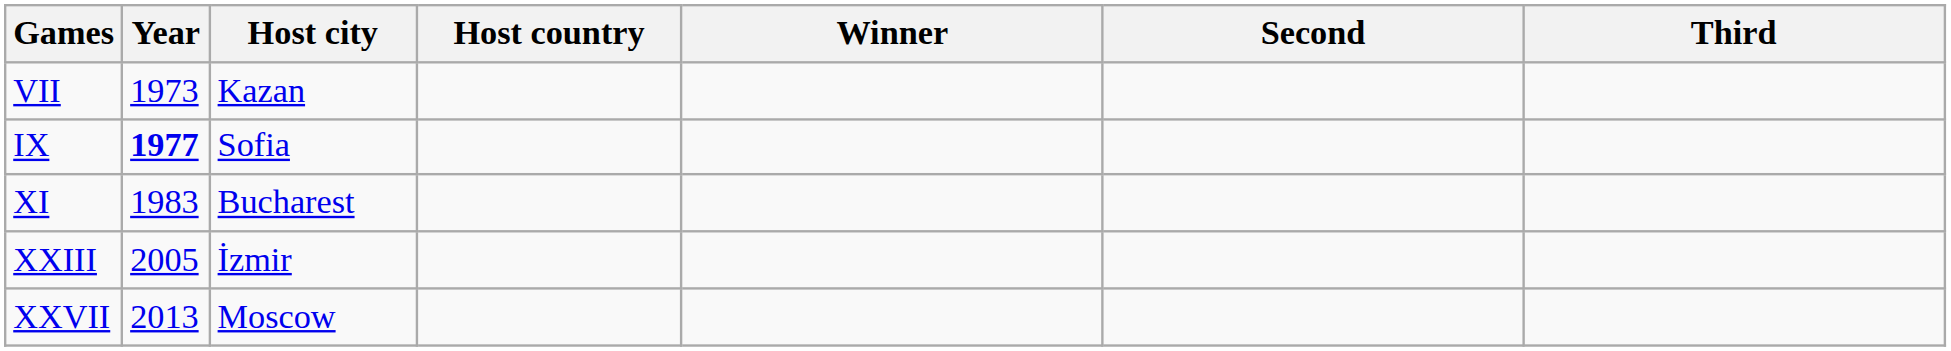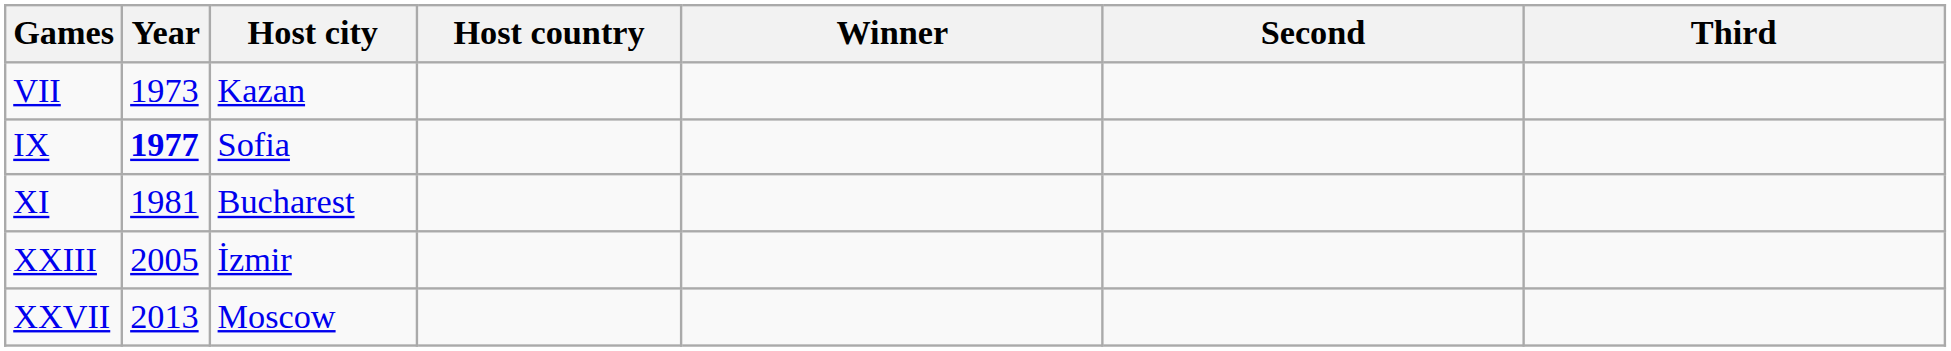 <table class=wikitable style=font-size:90%;>
 <tr>
 <th width=40>Games</th>
 <th width=30>Year</th>
 <th width=80>Host city</th>
 <th width=105>Host country</th>
 <th width=170>Winner</th>
 <th width=170>Second</th>
 <th width=170>Third</th>
 </tr>
 <tr>
 <td><a href='#'>VII</a></td>
 <td><a href='#'>1973</a></td>
 <td><a href='#'>Kazan</a></td>
 <td></td>
 <td></td>
 <td></td>
 <td></td>
 </tr>
 <tr>
 <td><a href='#'>IX</a></td>
 <td><strong><a href='#'>1977</a></strong></td>
 <td><a href='#'>Sofia</a></td>
 <td></td>
 <td></td>
 <td></td>
 <td></td>
 </tr>
 <tr>
 <td><a href='#'>XI</a></td>
-<td><a href='#'>1983</a></td>
+<td><a href='#'>1981</a></td>
 <td><a href='#'>Bucharest</a></td>
 <td></td>
 <td></td>
 <td></td>
 <td></td>
 </tr>
 <tr>
 <td><a href='#'>XXIII</a></td>
 <td><a href='#'>2005</a></td>
 <td><a href='#'>İzmir</a></td>
 <td></td>
 <td></td>
 <td></td>
 <td></td>
 </tr>
 <tr>
 <td><a href='#'>XXVII</a></td>
 <td><a href='#'>2013</a></td>
 <td><a href='#'>Moscow</a></td>
 <td></td>
 <td></td>
 <td></td>
 <td></td>
 </tr>
 </table>
